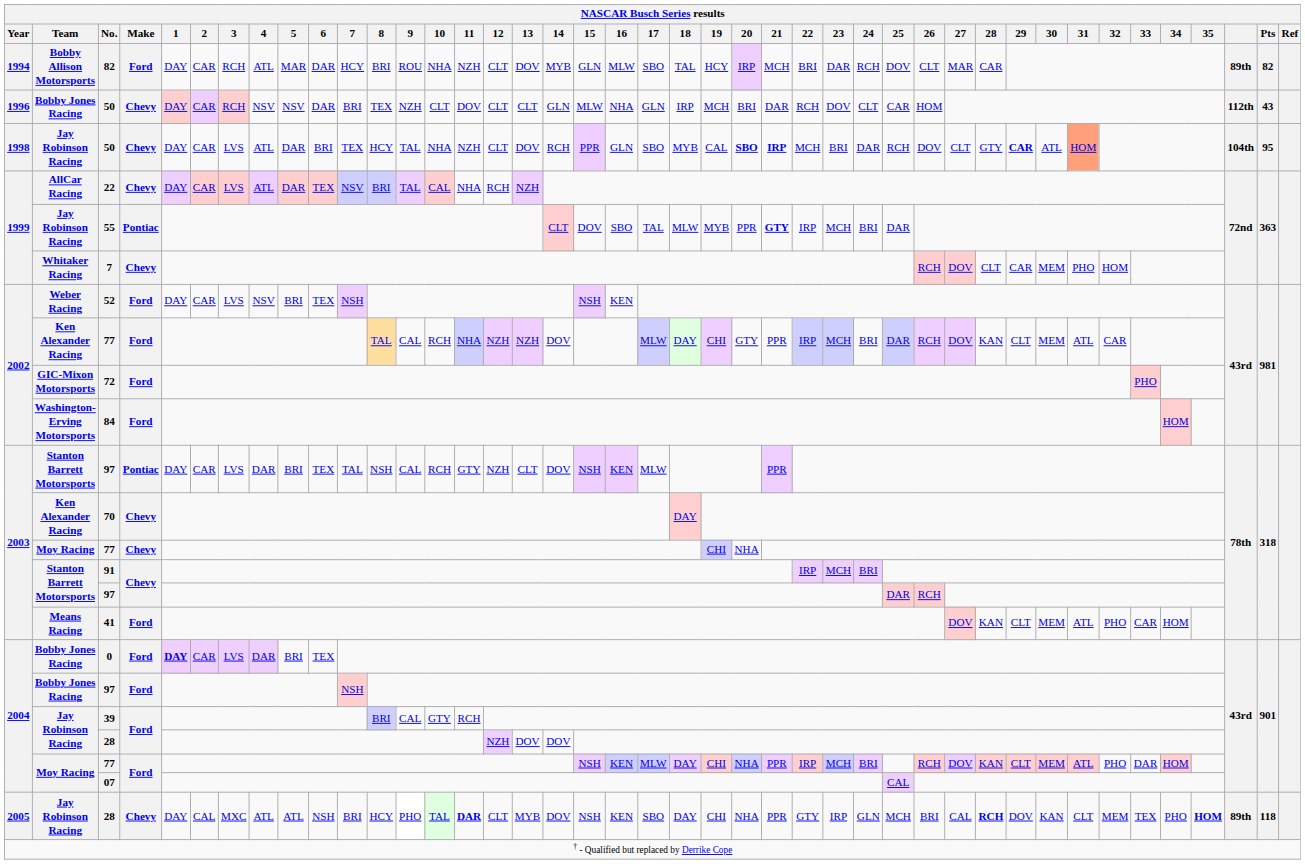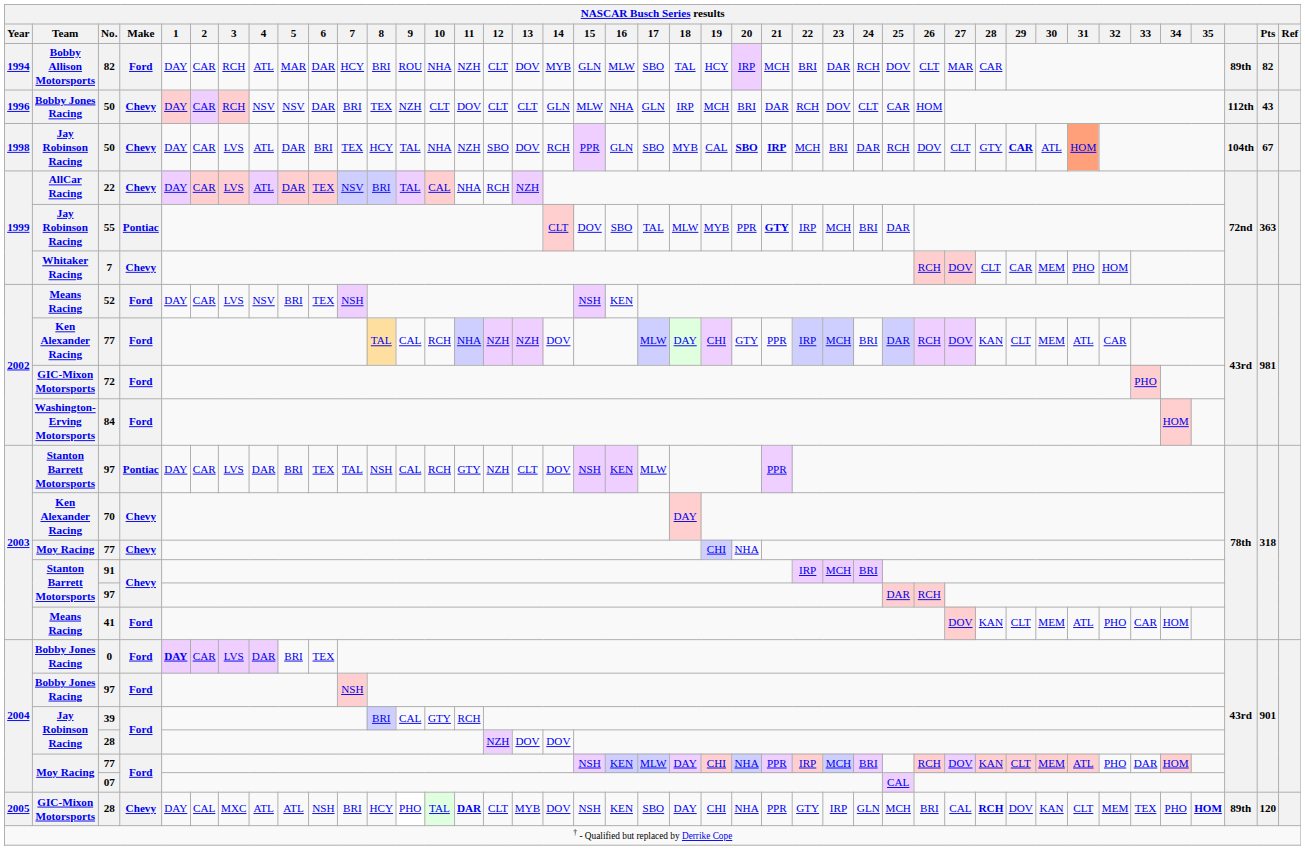 <table class="wikitable" style="text-align:center; font-size:75%">
 <tr>
 <th colspan=42><a href='#'>NASCAR Busch Series</a> results</th>
 </tr>
 <tr>
 <th>Year</th>
 <th>Team</th>
 <th>No.</th>
 <th>Make</th>
 <th>1</th>
 <th>2</th>
 <th>3</th>
 <th>4</th>
 <th>5</th>
 <th>6</th>
 <th>7</th>
 <th>8</th>
 <th>9</th>
 <th>10</th>
 <th>11</th>
 <th>12</th>
 <th>13</th>
 <th>14</th>
 <th>15</th>
 <th>16</th>
 <th>17</th>
 <th>18</th>
 <th>19</th>
 <th>20</th>
 <th>21</th>
 <th>22</th>
 <th>23</th>
 <th>24</th>
 <th>25</th>
 <th>26</th>
 <th>27</th>
 <th>28</th>
 <th>29</th>
 <th>30</th>
 <th>31</th>
 <th>32</th>
 <th>33</th>
 <th>34</th>
 <th>35</th>
 <th></th>
 <th>Pts</th>
 <th>Ref</th>
 </tr>
 <tr>
 <th><a href='#'>1994</a></th>
 <th><a href='#'>Bobby Allison Motorsports</a></th>
 <th>82</th>
 <th><a href='#'>Ford</a></th>
 <td><a href='#'>DAY</a></td>
 <td><a href='#'>CAR</a></td>
 <td><a href='#'>RCH</a></td>
 <td><a href='#'>ATL</a></td>
 <td><a href='#'>MAR</a></td>
 <td><a href='#'>DAR</a></td>
 <td><a href='#'>HCY</a></td>
 <td><a href='#'>BRI</a></td>
 <td><a href='#'>ROU</a></td>
 <td><a href='#'>NHA</a></td>
 <td><a href='#'>NZH</a></td>
 <td><a href='#'>CLT</a></td>
 <td><a href='#'>DOV</a></td>
 <td><a href='#'>MYB</a></td>
 <td><a href='#'>GLN</a></td>
 <td><a href='#'>MLW</a></td>
 <td><a href='#'>SBO</a></td>
 <td><a href='#'>TAL</a></td>
 <td><a href='#'>HCY</a></td>
 <td style="background:#EFCFFF;"><a href='#'>IRP</a><br></td>
 <td><a href='#'>MCH</a></td>
 <td><a href='#'>BRI</a></td>
 <td><a href='#'>DAR</a></td>
 <td><a href='#'>RCH</a></td>
 <td><a href='#'>DOV</a></td>
 <td><a href='#'>CLT</a></td>
 <td><a href='#'>MAR</a></td>
 <td><a href='#'>CAR</a></td>
 <td colspan=7></td>
 <th>89th</th>
 <th>82</th>
 <th></th>
 </tr>
 <tr>
 <th><a href='#'>1996</a></th>
 <th><a href='#'>Bobby Jones Racing</a></th>
 <th>50</th>
 <th><a href='#'>Chevy</a></th>
 <td style="background:#FFCFCF;"><a href='#'>DAY</a><br></td>
 <td style="background:#EFCFFF;"><a href='#'>CAR</a><br></td>
 <td style="background:#FFCFCF;"><a href='#'>RCH</a><br></td>
 <td><a href='#'>NSV</a></td>
 <td><a href='#'>NSV</a></td>
 <td><a href='#'>DAR</a></td>
 <td><a href='#'>BRI</a></td>
 <td><a href='#'>TEX</a></td>
 <td><a href='#'>NZH</a></td>
 <td><a href='#'>CLT</a></td>
 <td><a href='#'>DOV</a></td>
 <td><a href='#'>CLT</a></td>
 <td><a href='#'>CLT</a></td>
 <td><a href='#'>GLN</a></td>
 <td><a href='#'>MLW</a></td>
 <td><a href='#'>NHA</a></td>
 <td><a href='#'>GLN</a></td>
 <td><a href='#'>IRP</a></td>
 <td><a href='#'>MCH</a></td>
 <td><a href='#'>BRI</a></td>
 <td><a href='#'>DAR</a></td>
 <td><a href='#'>RCH</a></td>
 <td><a href='#'>DOV</a></td>
 <td><a href='#'>CLT</a></td>
 <td><a href='#'>CAR</a></td>
 <td><a href='#'>HOM</a></td>
 <td colspan=9></td>
 <th>112th</th>
 <th>43</th>
 <th></th>
 </tr>
 <tr>
 <th><a href='#'>1998</a></th>
 <th><a href='#'>Jay Robinson Racing</a></th>
 <th>50</th>
 <th><a href='#'>Chevy</a></th>
 <td><a href='#'>DAY</a></td>
 <td><a href='#'>CAR</a></td>
 <td><a href='#'>LVS</a></td>
 <td><a href='#'>ATL</a></td>
 <td><a href='#'>DAR</a></td>
 <td><a href='#'>BRI</a></td>
 <td><a href='#'>TEX</a></td>
 <td><a href='#'>HCY</a></td>
 <td><a href='#'>TAL</a></td>
 <td><a href='#'>NHA</a></td>
 <td><a href='#'>NZH</a></td>
-<td><a href='#'>CLT</a></td>
+<td><a href='#'>SBO</a></td>
 <td><a href='#'>DOV</a></td>
 <td><a href='#'>RCH</a></td>
 <td style="background:#EFCFFF;"><a href='#'>PPR</a><br></td>
 <td><a href='#'>GLN</a></td>
 <td><a href='#'>SBO</a></td>
 <td><a href='#'>MYB</a></td>
 <td><a href='#'>CAL</a></td>
 <td><strong><a href='#'>SBO</a></strong></td>
 <td><strong><a href='#'>IRP</a></strong></td>
 <td><a href='#'>MCH</a></td>
 <td><a href='#'>BRI</a></td>
 <td><a href='#'>DAR</a></td>
 <td><a href='#'>RCH</a></td>
 <td><a href='#'>DOV</a></td>
 <td><a href='#'>CLT</a></td>
 <td><a href='#'>GTY</a></td>
 <td><strong><a href='#'>CAR</a></strong></td>
 <td><a href='#'>ATL</a></td>
 <td style="background: lightsalmon;"><a href='#'>HOM</a></td>
 <td colspan=4></td>
 <th>104th</th>
-<th>95</th>
+<th>67</th>
 <th></th>
 </tr>
 <tr>
 <th rowspan=3><a href='#'>1999</a></th>
 <th><a href='#'>AllCar Racing</a></th>
 <th>22</th>
 <th><a href='#'>Chevy</a></th>
 <td style="background:#EFCFFF;"><a href='#'>DAY</a><br></td>
 <td style="background:#FFCFCF;"><a href='#'>CAR</a><br></td>
 <td style="background:#FFCFCF;"><a href='#'>LVS</a><br></td>
 <td style="background:#EFCFFF;"><a href='#'>ATL</a><br></td>
 <td style="background:#FFCFCF;"><a href='#'>DAR</a><br></td>
 <td style="background:#FFCFCF;"><a href='#'>TEX</a><br></td>
 <td style="background:#CFCFFF;"><a href='#'>NSV</a><br></td>
 <td style="background:#CFCFFF;"><a href='#'>BRI</a><br></td>
 <td style="background:#EFCFFF;"><a href='#'>TAL</a><br></td>
 <td style="background:#FFCFCF;"><a href='#'>CAL</a><br></td>
 <td><a href='#'>NHA</a></td>
 <td><a href='#'>RCH</a></td>
 <td style="background:#EFCFFF;"><a href='#'>NZH</a><br></td>
 <td colspan=22></td>
 <th rowspan=3>72nd</th>
 <th rowspan=3>363</th>
 <th rowspan=3></th>
 </tr>
 <tr>
 <th><a href='#'>Jay Robinson Racing</a></th>
 <th>55</th>
 <th><a href='#'>Pontiac</a></th>
 <td colspan=13></td>
 <td style="background:#FFCFCF;"><a href='#'>CLT</a><br></td>
 <td><a href='#'>DOV</a></td>
 <td><a href='#'>SBO</a></td>
 <td><a href='#'>TAL</a></td>
 <td><a href='#'>MLW</a></td>
 <td><a href='#'>MYB</a></td>
 <td><a href='#'>PPR</a></td>
 <td><strong><a href='#'>GTY</a></strong></td>
 <td><a href='#'>IRP</a></td>
 <td><a href='#'>MCH</a></td>
 <td><a href='#'>BRI</a></td>
 <td><a href='#'>DAR</a></td>
 <td colspan=10></td>
 </tr>
 <tr>
 <th><a href='#'>Whitaker Racing</a></th>
 <th>7</th>
 <th><a href='#'>Chevy</a></th>
 <td colspan=25></td>
 <td style="background:#FFCFCF;"><a href='#'>RCH</a><br></td>
 <td style="background:#FFCFCF;"><a href='#'>DOV</a><br></td>
 <td><a href='#'>CLT</a></td>
 <td><a href='#'>CAR</a></td>
 <td><a href='#'>MEM</a></td>
 <td><a href='#'>PHO</a></td>
 <td><a href='#'>HOM</a></td>
 <td colspan=3></td>
 </tr>
 <tr>
 <th rowspan=4><a href='#'>2002</a></th>
-<th><a href='#'>Weber Racing</a></th>
+<th><a href='#'>Means Racing</a></th>
 <th>52</th>
 <th><a href='#'>Ford</a></th>
 <td><a href='#'>DAY</a></td>
 <td><a href='#'>CAR</a></td>
 <td><a href='#'>LVS</a></td>
 <td><a href='#'>NSV</a></td>
 <td><a href='#'>BRI</a></td>
 <td><a href='#'>TEX</a></td>
 <td style="background:#EFCFFF;"><a href='#'>NSH</a><br></td>
 <td colspan=7></td>
 <td style="background:#EFCFFF;"><a href='#'>NSH</a><br></td>
 <td><a href='#'>KEN</a></td>
 <td colspan=19></td>
 <th rowspan=4>43rd</th>
 <th rowspan=4>981</th>
 <th rowspan=4></th>
 </tr>
 <tr>
 <th><a href='#'>Ken Alexander Racing</a></th>
 <th>77</th>
 <th><a href='#'>Ford</a></th>
 <td colspan=7></td>
 <td style="background:#FFDF9F;"><a href='#'>TAL</a><br></td>
 <td><a href='#'>CAL</a></td>
 <td><a href='#'>RCH</a></td>
 <td style="background:#CFCFFF;"><a href='#'>NHA</a><br></td>
 <td style="background:#EFCFFF;"><a href='#'>NZH</a><br></td>
 <td style="background:#EFCFFF;"><a href='#'>NZH</a><br></td>
 <td><a href='#'>DOV</a></td>
 <td colspan=2></td>
 <td style="background:#CFCFFF;"><a href='#'>MLW</a><br></td>
 <td style="background:#DFFFDF;"><a href='#'>DAY</a><br></td>
 <td style="background:#EFCFFF;"><a href='#'>CHI</a><br></td>
 <td><a href='#'>GTY</a></td>
 <td><a href='#'>PPR</a></td>
 <td style="background:#CFCFFF;"><a href='#'>IRP</a><br></td>
 <td style="background:#CFCFFF;"><a href='#'>MCH</a><br></td>
 <td><a href='#'>BRI</a></td>
 <td style="background:#CFCFFF;"><a href='#'>DAR</a><br></td>
 <td style="background:#EFCFFF;"><a href='#'>RCH</a><br></td>
 <td style="background:#EFCFFF;"><a href='#'>DOV</a><br></td>
 <td><a href='#'>KAN</a></td>
 <td><a href='#'>CLT</a></td>
 <td><a href='#'>MEM</a></td>
 <td><a href='#'>ATL</a></td>
 <td><a href='#'>CAR</a></td>
 <td colspan=3></td>
 </tr>
 <tr>
 <th><a href='#'>GIC-Mixon Motorsports</a></th>
 <th>72</th>
 <th><a href='#'>Ford</a></th>
 <td colspan=32></td>
 <td style="background:#FFCFCF;"><a href='#'>PHO</a><br></td>
 <td colspan=2></td>
 </tr>
 <tr>
 <th><a href='#'>Washington-Erving Motorsports</a></th>
 <th>84</th>
 <th><a href='#'>Ford</a></th>
 <td colspan=33></td>
 <td style="background:#FFCFCF;"><a href='#'>HOM</a><br></td>
 <td></td>
 </tr>
 <tr>
 <th rowspan=6><a href='#'>2003</a></th>
 <th><a href='#'>Stanton Barrett Motorsports</a></th>
 <th>97</th>
 <th><a href='#'>Pontiac</a></th>
 <td><a href='#'>DAY</a></td>
 <td><a href='#'>CAR</a></td>
 <td><a href='#'>LVS</a></td>
 <td><a href='#'>DAR</a></td>
 <td><a href='#'>BRI</a></td>
 <td><a href='#'>TEX</a></td>
 <td><a href='#'>TAL</a></td>
 <td><a href='#'>NSH</a></td>
 <td><a href='#'>CAL</a></td>
 <td><a href='#'>RCH</a></td>
 <td><a href='#'>GTY</a></td>
 <td><a href='#'>NZH</a></td>
 <td><a href='#'>CLT</a></td>
 <td><a href='#'>DOV</a></td>
 <td style="background:#EFCFFF;"><a href='#'>NSH</a><br></td>
 <td style="background:#EFCFFF;"><a href='#'>KEN</a><br></td>
 <td><a href='#'>MLW</a></td>
 <td colspan=3></td>
 <td style="background:#EFCFFF;"><a href='#'>PPR</a><br></td>
 <td colspan=14></td>
 <th rowspan=6>78th</th>
 <th rowspan=6>318</th>
 <th rowspan=6></th>
 </tr>
 <tr>
 <th><a href='#'>Ken Alexander Racing</a></th>
 <th>70</th>
 <th><a href='#'>Chevy</a></th>
 <td colspan=17></td>
 <td style="background:#FFCFCF;"><a href='#'>DAY</a><br></td>
 <td colspan=17></td>
 </tr>
 <tr>
 <th><a href='#'>Moy Racing</a></th>
 <th>77</th>
 <th><a href='#'>Chevy</a></th>
 <td colspan=18></td>
 <td style="background:#CFCFFF;"><a href='#'>CHI</a><br></td>
 <td><a href='#'>NHA</a></td>
 <td colspan=15></td>
 </tr>
 <tr>
 <th rowspan=2><a href='#'>Stanton Barrett Motorsports</a></th>
 <th>91</th>
 <th rowspan=2><a href='#'>Chevy</a></th>
 <td colspan=21></td>
 <td style="background:#EFCFFF;"><a href='#'>IRP</a><br></td>
 <td style="background:#EFCFFF;"><a href='#'>MCH</a><br></td>
 <td style="background:#EFCFFF;"><a href='#'>BRI</a><br></td>
 <td colspan=11></td>
 </tr>
 <tr>
 <th>97</th>
 <td colspan=24></td>
 <td style="background:#FFCFCF;"><a href='#'>DAR</a><br></td>
 <td style="background:#FFCFCF;"><a href='#'>RCH</a><br></td>
 <td colspan=9></td>
 </tr>
 <tr>
 <th><a href='#'>Means Racing</a></th>
 <th>41</th>
 <th><a href='#'>Ford</a></th>
 <td colspan=26></td>
 <td style="background:#FFCFCF;"><a href='#'>DOV</a><br></td>
 <td><a href='#'>KAN</a></td>
 <td><a href='#'>CLT</a></td>
 <td><a href='#'>MEM</a></td>
 <td><a href='#'>ATL</a></td>
 <td><a href='#'>PHO</a></td>
 <td><a href='#'>CAR</a></td>
 <td><a href='#'>HOM</a></td>
 <td></td>
 </tr>
 <tr>
 <th rowspan=6><a href='#'>2004</a></th>
 <th><a href='#'>Bobby Jones Racing</a></th>
 <th>0</th>
 <th><a href='#'>Ford</a></th>
 <td style="background:#EFCFFF;"><strong><a href='#'>DAY</a><br></strong></td>
 <td style="background:#EFCFFF;"><a href='#'>CAR</a><br></td>
 <td style="background:#EFCFFF;"><a href='#'>LVS</a><br></td>
 <td style="background:#EFCFFF;"><a href='#'>DAR</a><br></td>
 <td><a href='#'>BRI</a></td>
 <td><a href='#'>TEX</a></td>
 <td colspan=29></td>
 <th rowspan=6>43rd</th>
 <th rowspan=6>901</th>
 <th rowspan=6></th>
 </tr>
 <tr>
 <th><a href='#'>Bobby Jones Racing</a></th>
 <th>97</th>
 <th><a href='#'>Ford</a></th>
 <td colspan=6></td>
 <td style="background:#FFCFCF;"><a href='#'>NSH</a><br></td>
 <td colspan=28></td>
 </tr>
 <tr>
 <th rowspan=2><a href='#'>Jay Robinson Racing</a></th>
 <th>39</th>
 <th rowspan=2><a href='#'>Ford</a></th>
 <td colspan=7></td>
 <td style="background:#CFCFFF;"><a href='#'>BRI</a><br></td>
 <td><a href='#'>CAL</a></td>
 <td><a href='#'>GTY</a></td>
 <td><a href='#'>RCH</a></td>
 <td colspan=24></td>
 </tr>
 <tr>
 <th>28</th>
 <td colspan=11></td>
 <td style="background:#EFCFFF;"><a href='#'>NZH</a><br></td>
 <td><a href='#'>DOV</a></td>
 <td><a href='#'>DOV</a></td>
 <td colspan=21></td>
 </tr>
 <tr>
 <th rowspan=2><a href='#'>Moy Racing</a></th>
 <th>77</th>
 <th rowspan=2><a href='#'>Ford</a></th>
 <td colspan=14></td>
 <td style="background:#EFCFFF;"><a href='#'>NSH</a><br></td>
 <td style="background:#CFCFFF;"><a href='#'>KEN</a><br></td>
 <td style="background:#CFCFFF;"><a href='#'>MLW</a><br></td>
 <td style="background:#EFCFFF;"><a href='#'>DAY</a><br></td>
 <td style="background:#FFCFCF;"><a href='#'>CHI</a><br></td>
 <td style="background:#CFCFFF;"><a href='#'>NHA</a><br></td>
 <td style="background:#EFCFFF;"><a href='#'>PPR</a><br></td>
 <td style="background:#FFCFCF;"><a href='#'>IRP</a><br></td>
 <td style="background:#CFCFFF;"><a href='#'>MCH</a><br></td>
 <td style="background:#EFCFFF;"><a href='#'>BRI</a><br></td>
 <td></td>
 <td style="background:#FFCFCF;"><a href='#'>RCH</a><br></td>
 <td style="background:#EFCFFF;"><a href='#'>DOV</a><br></td>
 <td style="background:#FFCFCF;"><a href='#'>KAN</a><br></td>
 <td style="background:#FFCFCF;"><a href='#'>CLT</a><br></td>
 <td style="background:#FFCFCF;"><a href='#'>MEM</a><br></td>
 <td style="background:#FFCFCF;"><a href='#'>ATL</a><br></td>
 <td><a href='#'>PHO</a></td>
 <td><a href='#'>DAR</a></td>
 <td style="background:#FFCFCF;"><a href='#'>HOM</a><br></td>
 <td></td>
 </tr>
 <tr>
 <th>07</th>
 <td colspan=24></td>
 <td style="background:#EFCFFF;"><a href='#'>CAL</a><br></td>
 <td colspan=10></td>
 </tr>
 <tr>
 <th><a href='#'>2005</a></th>
-<th><a href='#'>Jay Robinson Racing</a></th>
+<th><a href='#'>GIC-Mixon Motorsports</a></th>
 <th>28</th>
 <th><a href='#'>Chevy</a></th>
 <td><a href='#'>DAY</a></td>
 <td><a href='#'>CAL</a></td>
 <td><a href='#'>MXC</a></td>
 <td><a href='#'>ATL</a></td>
 <td><a href='#'>ATL</a></td>
 <td><a href='#'>NSH</a></td>
 <td><a href='#'>BRI</a></td>
 <td><a href='#'>HCY</a></td>
 <td style="background:#FFFFFF;"><a href='#'>PHO</a><br></td>
 <td style="background:#DFFFDF;"><a href='#'>TAL</a><br></td>
 <td><strong><a href='#'>DAR</a></strong></td>
 <td><a href='#'>CLT</a></td>
 <td><a href='#'>MYB</a></td>
 <td><a href='#'>DOV</a></td>
 <td><a href='#'>NSH</a></td>
 <td><a href='#'>KEN</a></td>
 <td><a href='#'>SBO</a></td>
 <td><a href='#'>DAY</a></td>
 <td><a href='#'>CHI</a></td>
 <td><a href='#'>NHA</a></td>
 <td><a href='#'>PPR</a></td>
 <td><a href='#'>GTY</a></td>
 <td><a href='#'>IRP</a></td>
 <td><a href='#'>GLN</a></td>
 <td><a href='#'>MCH</a></td>
 <td><a href='#'>BRI</a></td>
 <td><a href='#'>CAL</a></td>
 <td><strong><a href='#'>RCH</a></strong></td>
 <td><a href='#'>DOV</a></td>
 <td><a href='#'>KAN</a></td>
 <td><a href='#'>CLT</a></td>
 <td><a href='#'>MEM</a></td>
 <td><a href='#'>TEX</a></td>
 <td><a href='#'>PHO</a></td>
 <td><strong><a href='#'>HOM</a></strong></td>
 <th>89th</th>
-<th>118</th>
+<th>120</th>
 <th></th>
 </tr>
 <tr>
 <td colspan=42><small><sup>†</sup> - Qualified but replaced by <a href='#'>Derrike Cope</a></small></td>
 </tr>
 </table>
